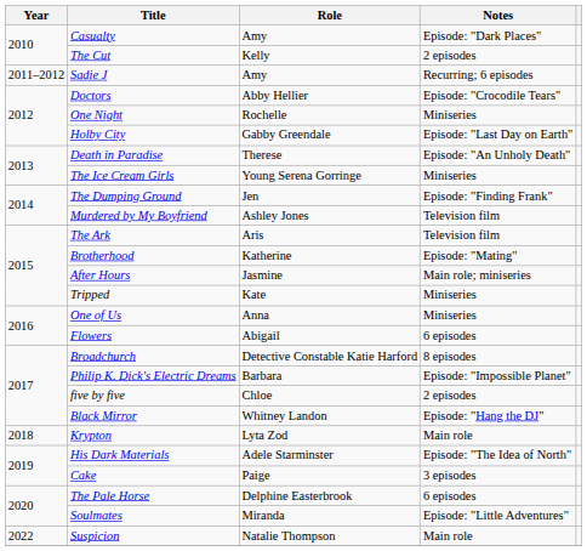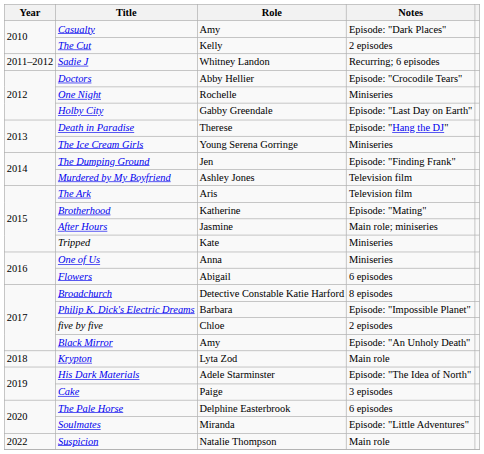 <table class="wikitable">
 <tr>
 <th>Year</th>
 <th>Title</th>
 <th>Role</th>
 <th class="unsortable">Notes</th>
 <th class="unsortable"></th>
 </tr>
 <tr>
 <td rowspan="2">2010</td>
 <td><em><a href='#'>Casualty</a></em></td>
 <td>Amy</td>
 <td>Episode: "Dark Places"</td>
 <td></td>
 </tr>
 <tr>
 <td><em><a href='#'>The Cut</a></em></td>
 <td>Kelly</td>
 <td>2 episodes</td>
 <td></td>
 </tr>
 <tr>
 <td>2011–2012</td>
 <td><em><a href='#'>Sadie J</a></em></td>
-<td>Amy</td>
+<td>Whitney Landon</td>
 <td>Recurring; 6 episodes</td>
 <td></td>
 </tr>
 <tr>
 <td rowspan="3">2012</td>
 <td><em><a href='#'>Doctors</a></em></td>
 <td>Abby Hellier</td>
 <td>Episode: "Crocodile Tears"</td>
 <td></td>
 </tr>
 <tr>
 <td><em><a href='#'>One Night</a></em></td>
 <td>Rochelle</td>
 <td>Miniseries</td>
 <td></td>
 </tr>
 <tr>
 <td><em><a href='#'>Holby City</a></em></td>
 <td>Gabby Greendale</td>
 <td>Episode: "Last Day on Earth"</td>
 <td></td>
 </tr>
 <tr>
 <td rowspan="2">2013</td>
 <td><em><a href='#'>Death in Paradise</a></em></td>
 <td>Therese</td>
-<td>Episode: "An Unholy Death"</td>
+<td>Episode: "<a href='#'>Hang the DJ</a>"</td>
 <td></td>
 </tr>
 <tr>
 <td><em><a href='#'>The Ice Cream Girls</a></em></td>
 <td>Young Serena Gorringe</td>
 <td>Miniseries</td>
 <td></td>
 </tr>
 <tr>
 <td rowspan="2">2014</td>
 <td><em><a href='#'>The Dumping Ground</a></em></td>
 <td>Jen</td>
 <td>Episode: "Finding Frank"</td>
 <td></td>
 </tr>
 <tr>
 <td><em><a href='#'>Murdered by My Boyfriend</a></em></td>
 <td>Ashley Jones</td>
 <td>Television film</td>
 <td></td>
 </tr>
 <tr>
 <td rowspan="4">2015</td>
 <td><em><a href='#'>The Ark</a></em></td>
 <td>Aris</td>
 <td>Television film</td>
 <td></td>
 </tr>
 <tr>
 <td><em><a href='#'>Brotherhood</a></em></td>
 <td>Katherine</td>
 <td>Episode: "Mating"</td>
 <td></td>
 </tr>
 <tr>
 <td><em><a href='#'>After Hours</a></em></td>
 <td>Jasmine</td>
 <td>Main role; miniseries</td>
 <td></td>
 </tr>
 <tr>
 <td><em>Tripped</em></td>
 <td>Kate</td>
 <td>Miniseries</td>
 <td></td>
 </tr>
 <tr>
 <td rowspan="2">2016</td>
 <td><em><a href='#'>One of Us</a></em></td>
 <td>Anna</td>
 <td>Miniseries</td>
 <td></td>
 </tr>
 <tr>
 <td><em><a href='#'>Flowers</a></em></td>
 <td>Abigail</td>
 <td>6 episodes</td>
 <td></td>
 </tr>
 <tr>
 <td rowspan="4">2017</td>
 <td><em><a href='#'>Broadchurch</a></em></td>
 <td>Detective Constable Katie Harford</td>
 <td>8 episodes</td>
 <td></td>
 </tr>
 <tr>
 <td><em><a href='#'>Philip K. Dick's Electric Dreams</a></em></td>
 <td>Barbara</td>
 <td>Episode: "Impossible Planet"</td>
 <td></td>
 </tr>
 <tr>
 <td><em>five by five</em></td>
 <td>Chloe</td>
 <td>2 episodes</td>
 <td></td>
 </tr>
 <tr>
 <td><em><a href='#'>Black Mirror</a></em></td>
-<td>Whitney Landon</td>
-<td>Episode: "<a href='#'>Hang the DJ</a>"</td>
+<td>Amy</td>
+<td>Episode: "An Unholy Death"</td>
 <td></td>
 </tr>
 <tr>
 <td>2018</td>
 <td><em><a href='#'>Krypton</a></em></td>
 <td>Lyta Zod</td>
 <td>Main role</td>
 <td></td>
 </tr>
 <tr>
 <td rowspan="2">2019</td>
 <td><em><a href='#'>His Dark Materials</a></em></td>
 <td>Adele Starminster</td>
 <td>Episode: "The Idea of North"</td>
 <td></td>
 </tr>
 <tr>
 <td><em><a href='#'>Cake</a></em></td>
 <td>Paige</td>
 <td>3 episodes</td>
 <td></td>
 </tr>
 <tr>
 <td rowspan="2">2020</td>
 <td><em><a href='#'>The Pale Horse</a></em></td>
 <td>Delphine Easterbrook</td>
 <td>6 episodes</td>
 <td></td>
 </tr>
 <tr>
 <td><em><a href='#'>Soulmates</a></em></td>
 <td>Miranda</td>
 <td>Episode: "Little Adventures"</td>
 <td></td>
 </tr>
 <tr>
 <td>2022</td>
 <td><em><a href='#'>Suspicion</a></em></td>
 <td>Natalie Thompson</td>
 <td>Main role</td>
 <td></td>
 </tr>
 <tr>
 </tr>
 </table>
